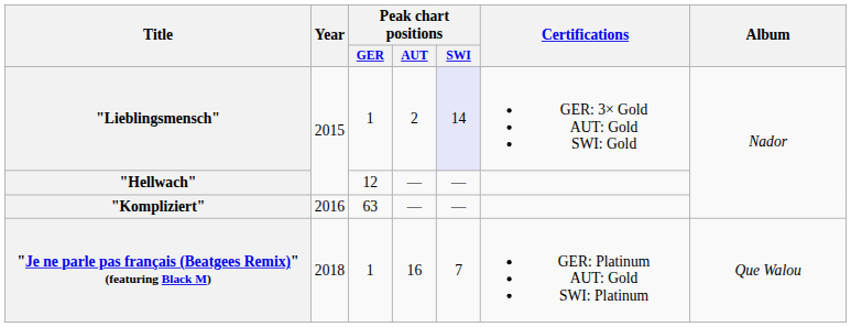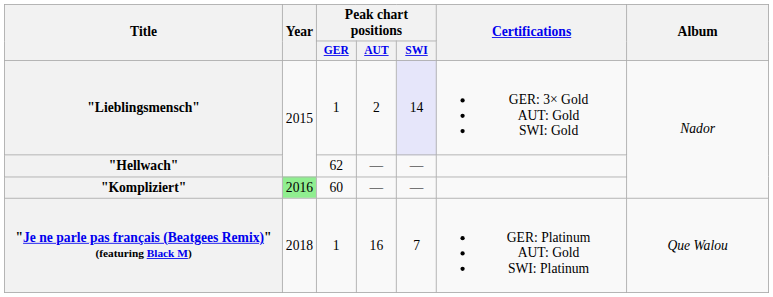 <table class="wikitable plainrowheaders" style="text-align:center;">
 <tr>
 <th scope="col" rowspan="2" style="width:20em;">Title</th>
 <th scope="col" rowspan="2" style="width:1em;">Year</th>
 <th scope="col" colspan="3">Peak chart positions</th>
 <th scope="col" rowspan="2" style="width:13.5em;"><a href='#'>Certifications</a></th>
 <th scope="col" rowspan="2" style="width:10em;">Album</th>
 </tr>
 <tr>
 <th scope="col" style="width:3em;font-size:85%;"><a href='#'>GER</a></th>
 <th scope="col" style="width:3em;font-size:85%;"><a href='#'>AUT</a></th>
 <th scope="col" style="width:3em;font-size:85%;"><a href='#'>SWI</a></th>
 </tr>
 <tr>
 <th scope="row">"Lieblingsmensch"</th>
 <td rowspan="2">2015</td>
 <td>1</td>
 <td>2</td>
 <td style="background: lavender;">14</td>
 <td><br><ul><li>GER: 3× Gold</li><li>AUT: Gold</li><li>SWI: Gold</li></ul></td>
 <td rowspan="3"><em>Nador</em></td>
 </tr>
 <tr>
 <th scope="row">"Hellwach"</th>
-<td>12</td>
+<td>62</td>
 <td>—</td>
 <td>—</td>
 <td></td>
 </tr>
 <tr>
 <th scope="row">"Kompliziert"</th>
-<td>2016</td>
-<td>63</td>
+<td style="background: lightgreen;">2016</td>
+<td>60</td>
 <td>—</td>
 <td>—</td>
 <td></td>
 </tr>
 <tr>
 <th scope="row">"<a href='#'>Je ne parle pas français (Beatgees Remix)</a>" <br><small>(featuring <a href='#'>Black M</a>)</small></th>
 <td>2018</td>
 <td>1</td>
 <td>16<br></td>
 <td>7</td>
 <td><br><ul><li>GER: Platinum</li><li>AUT: Gold</li><li>SWI: Platinum</li></ul></td>
 <td><em>Que Walou</em></td>
 </tr>
 </table>
